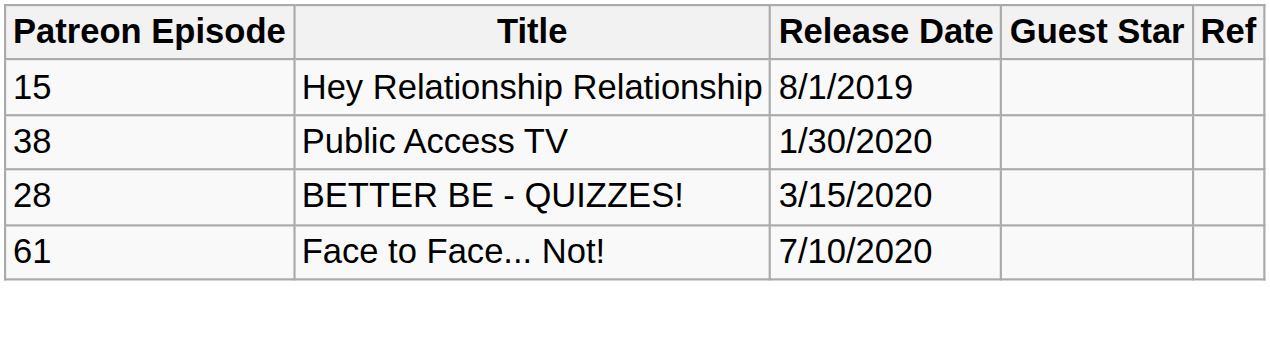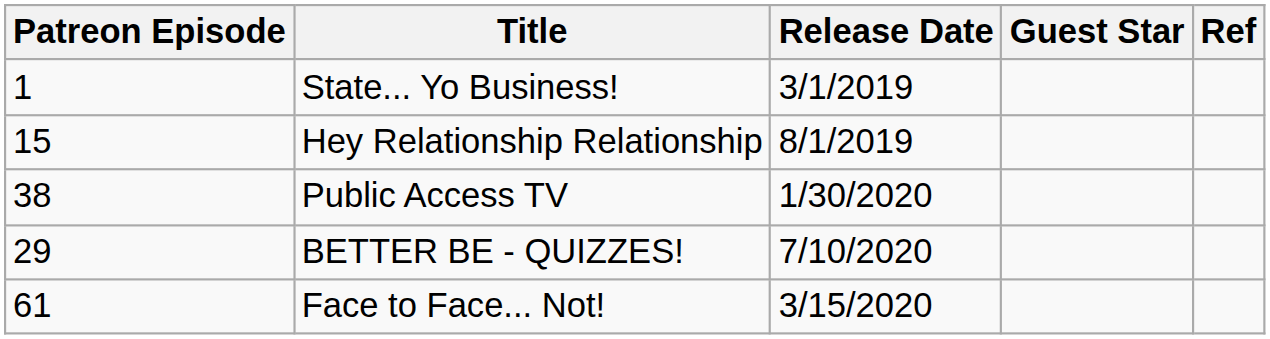 <table class="wikitable">
 <tr>
 <th>Patreon Episode</th>
 <th>Title</th>
 <th>Release Date</th>
 <th>Guest Star</th>
 <th>Ref</th>
+</tr>
+<tr>
+<td>1</td>
+<td>State... Yo Business!</td>
+<td>3/1/2019</td>
+<td></td>
+<td></td>
 </tr>
 <tr>
 <td>15</td>
 <td>Hey Relationship Relationship</td>
 <td>8/1/2019</td>
 <td></td>
 <td></td>
 </tr>
 <tr>
 <td>38</td>
 <td>Public Access TV</td>
 <td>1/30/2020</td>
 <td></td>
 <td></td>
 </tr>
 <tr>
-<td>28</td>
+<td>29</td>
 <td>BETTER BE - QUIZZES!</td>
-<td>3/15/2020</td>
+<td>7/10/2020</td>
 <td></td>
 <td></td>
 </tr>
 <tr>
 <td>61</td>
 <td>Face to Face... Not!</td>
-<td>7/10/2020</td>
+<td>3/15/2020</td>
 <td></td>
 <td></td>
 </tr>
 </table>
